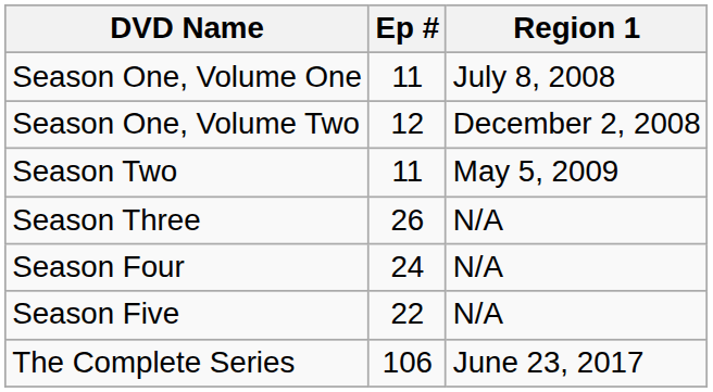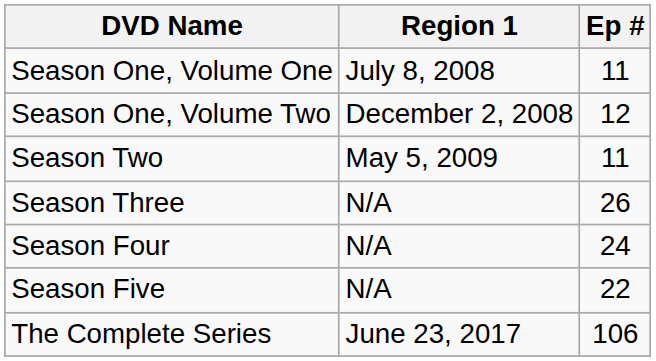 <table class="wikitable">
 <tr>
 <th>DVD Name</th>
+<th>Region 1</th>
 <th>Ep #</th>
-<th>Region 1</th>
 </tr>
 <tr>
 <td>Season One, Volume One</td>
+<td>July 8, 2008</td>
 <td align="center">11</td>
-<td>July 8, 2008</td>
 </tr>
 <tr>
 <td>Season One, Volume Two</td>
+<td>December 2, 2008</td>
 <td align="center">12</td>
-<td>December 2, 2008</td>
 </tr>
 <tr>
 <td>Season Two</td>
+<td>May 5, 2009</td>
 <td align="center">11</td>
-<td>May 5, 2009</td>
 </tr>
 <tr>
 <td>Season Three</td>
+<td>N/A</td>
 <td align="center">26</td>
-<td>N/A</td>
 </tr>
 <tr>
 <td>Season Four</td>
+<td>N/A</td>
 <td align="center">24</td>
-<td>N/A</td>
 </tr>
 <tr>
 <td>Season Five</td>
+<td>N/A</td>
 <td align="center">22</td>
-<td>N/A</td>
 </tr>
 <tr>
 <td>The Complete Series</td>
+<td>June 23, 2017</td>
 <td align="center">106</td>
-<td>June 23, 2017</td>
 </tr>
 </table>
